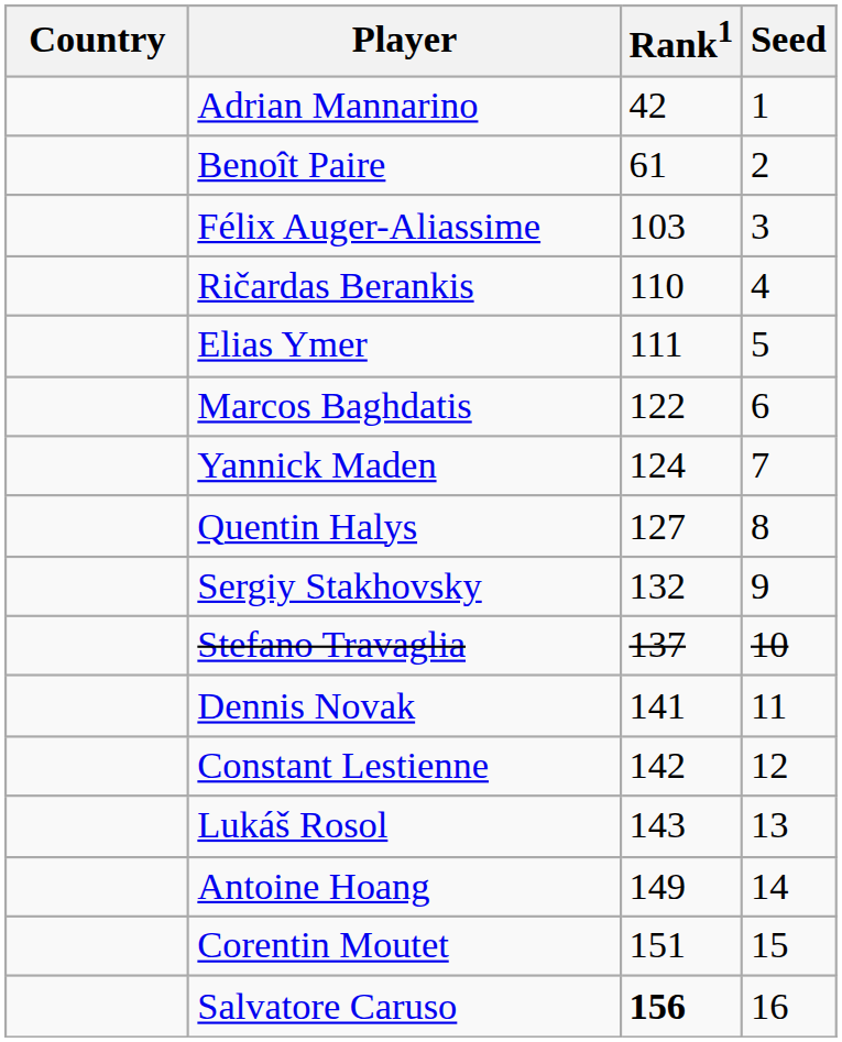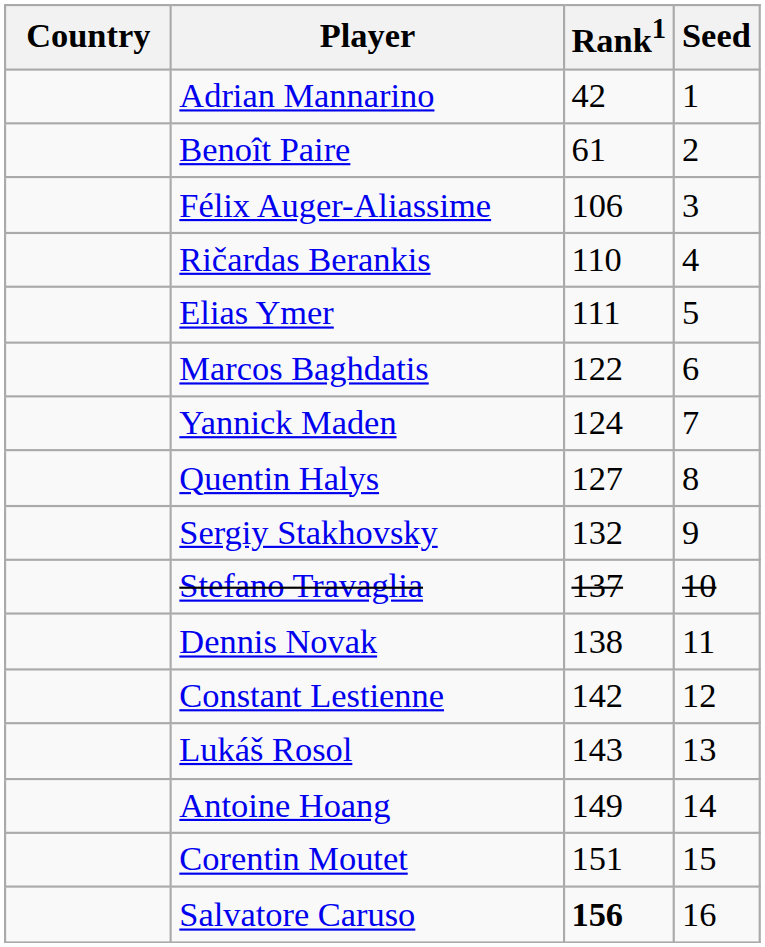 <table class="sortable wikitable">
 <tr>
 <th width="70">Country</th>
 <th width="175">Player</th>
 <th>Rank<sup>1</sup></th>
 <th>Seed</th>
 </tr>
 <tr>
 <td></td>
 <td><a href='#'>Adrian Mannarino</a></td>
 <td>42</td>
 <td>1</td>
 </tr>
 <tr>
 <td></td>
 <td><a href='#'>Benoît Paire</a></td>
 <td>61</td>
 <td>2</td>
 </tr>
 <tr>
 <td></td>
 <td><a href='#'>Félix Auger-Aliassime</a></td>
-<td>103</td>
+<td>106</td>
 <td>3</td>
 </tr>
 <tr>
 <td></td>
 <td><a href='#'>Ričardas Berankis</a></td>
 <td>110</td>
 <td>4</td>
 </tr>
 <tr>
 <td></td>
 <td><a href='#'>Elias Ymer</a></td>
 <td>111</td>
 <td>5</td>
 </tr>
 <tr>
 <td></td>
 <td><a href='#'>Marcos Baghdatis</a></td>
 <td>122</td>
 <td>6</td>
 </tr>
 <tr>
 <td></td>
 <td><a href='#'>Yannick Maden</a></td>
 <td>124</td>
 <td>7</td>
 </tr>
 <tr>
 <td></td>
 <td><a href='#'>Quentin Halys</a></td>
 <td>127</td>
 <td>8</td>
 </tr>
 <tr>
 <td></td>
 <td><a href='#'>Sergiy Stakhovsky</a></td>
 <td>132</td>
 <td>9</td>
 </tr>
 <tr>
 <td><s></s></td>
 <td><s><a href='#'>Stefano Travaglia</a></s></td>
 <td><s>137</s></td>
 <td><s>10</s></td>
 </tr>
 <tr>
 <td></td>
 <td><a href='#'>Dennis Novak</a></td>
-<td>141</td>
+<td>138</td>
 <td>11</td>
 </tr>
 <tr>
 <td></td>
 <td><a href='#'>Constant Lestienne</a></td>
 <td>142</td>
 <td>12</td>
 </tr>
 <tr>
 <td></td>
 <td><a href='#'>Lukáš Rosol</a></td>
 <td>143</td>
 <td>13</td>
 </tr>
 <tr>
 <td></td>
 <td><a href='#'>Antoine Hoang</a></td>
 <td>149</td>
 <td>14</td>
 </tr>
 <tr>
 <td></td>
 <td><a href='#'>Corentin Moutet</a></td>
 <td>151</td>
 <td>15</td>
 </tr>
 <tr>
 <td></td>
 <td><a href='#'>Salvatore Caruso</a></td>
 <td><strong>156</strong></td>
 <td>16</td>
 </tr>
 </table>
